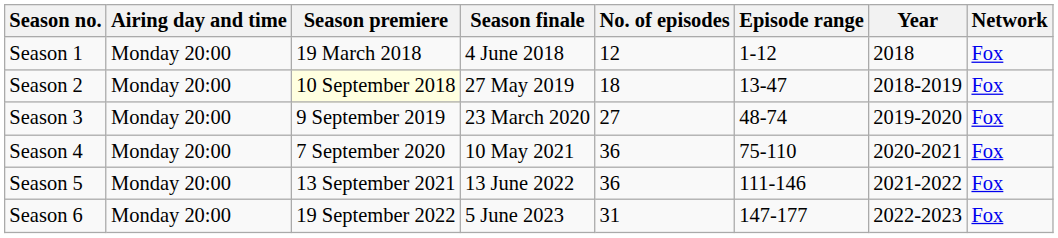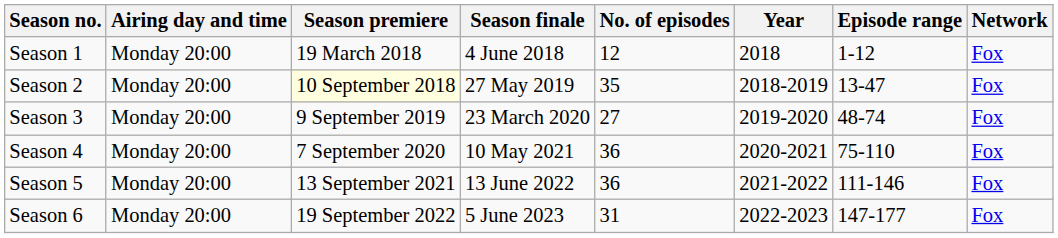 <table class="wikitable">
 <tr>
 <th>Season no.</th>
 <th>Airing day and time</th>
 <th>Season premiere</th>
 <th>Season finale</th>
 <th>No. of episodes</th>
+<th>Year</th>
 <th>Episode range</th>
-<th>Year</th>
 <th>Network</th>
 </tr>
 <tr>
 <td>Season 1</td>
 <td>Monday 20:00</td>
 <td>19 March 2018</td>
 <td>4 June 2018</td>
 <td>12</td>
+<td>2018</td>
 <td>1-12</td>
-<td>2018</td>
 <td><a href='#'>Fox</a></td>
 </tr>
 <tr>
 <td>Season 2</td>
 <td>Monday 20:00</td>
 <td style="background: lightyellow;">10 September 2018</td>
 <td>27 May 2019</td>
-<td>18</td>
+<td>35</td>
+<td>2018-2019</td>
 <td>13-47</td>
-<td>2018-2019</td>
 <td><a href='#'>Fox</a></td>
 </tr>
 <tr>
 <td>Season 3</td>
 <td>Monday 20:00</td>
 <td>9 September 2019</td>
 <td>23 March 2020</td>
 <td>27</td>
+<td>2019-2020</td>
 <td>48-74</td>
-<td>2019-2020</td>
 <td><a href='#'>Fox</a></td>
 </tr>
 <tr>
 <td>Season 4</td>
 <td>Monday 20:00</td>
 <td>7 September 2020</td>
 <td>10 May 2021</td>
 <td>36</td>
+<td>2020-2021</td>
 <td>75-110</td>
-<td>2020-2021</td>
 <td><a href='#'>Fox</a></td>
 </tr>
 <tr>
 <td>Season 5</td>
 <td>Monday 20:00</td>
 <td>13 September 2021</td>
 <td>13 June 2022</td>
 <td>36</td>
+<td>2021-2022</td>
 <td>111-146</td>
-<td>2021-2022</td>
 <td><a href='#'>Fox</a></td>
 </tr>
 <tr>
 <td>Season 6</td>
 <td>Monday 20:00</td>
 <td>19 September 2022</td>
 <td>5 June 2023</td>
 <td>31</td>
+<td>2022-2023</td>
 <td>147-177</td>
-<td>2022-2023</td>
 <td><a href='#'>Fox</a></td>
 </tr>
 </table>
